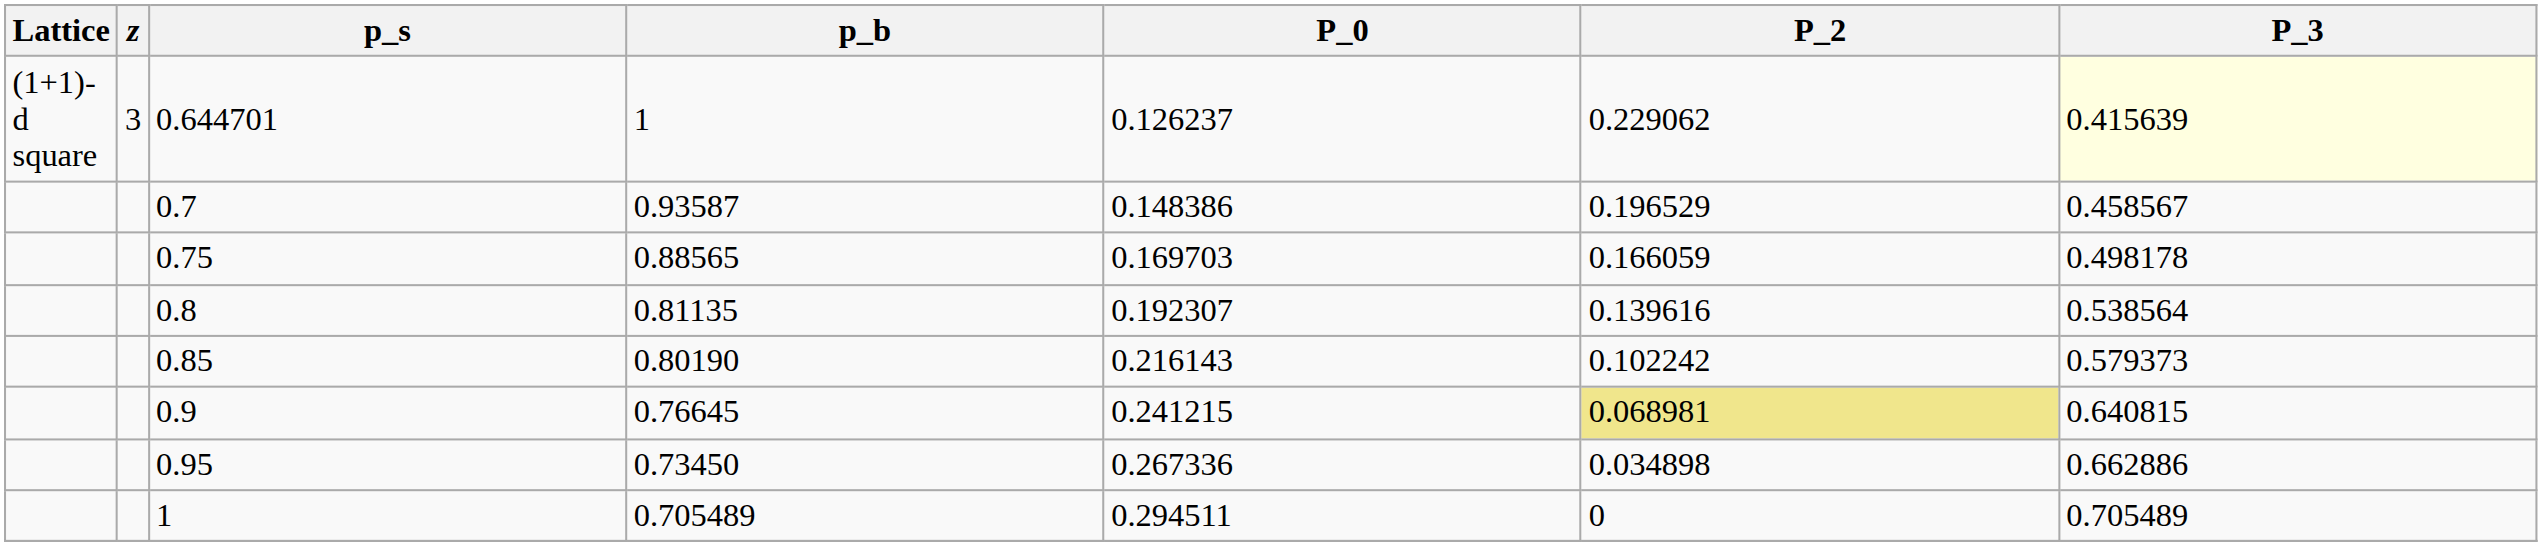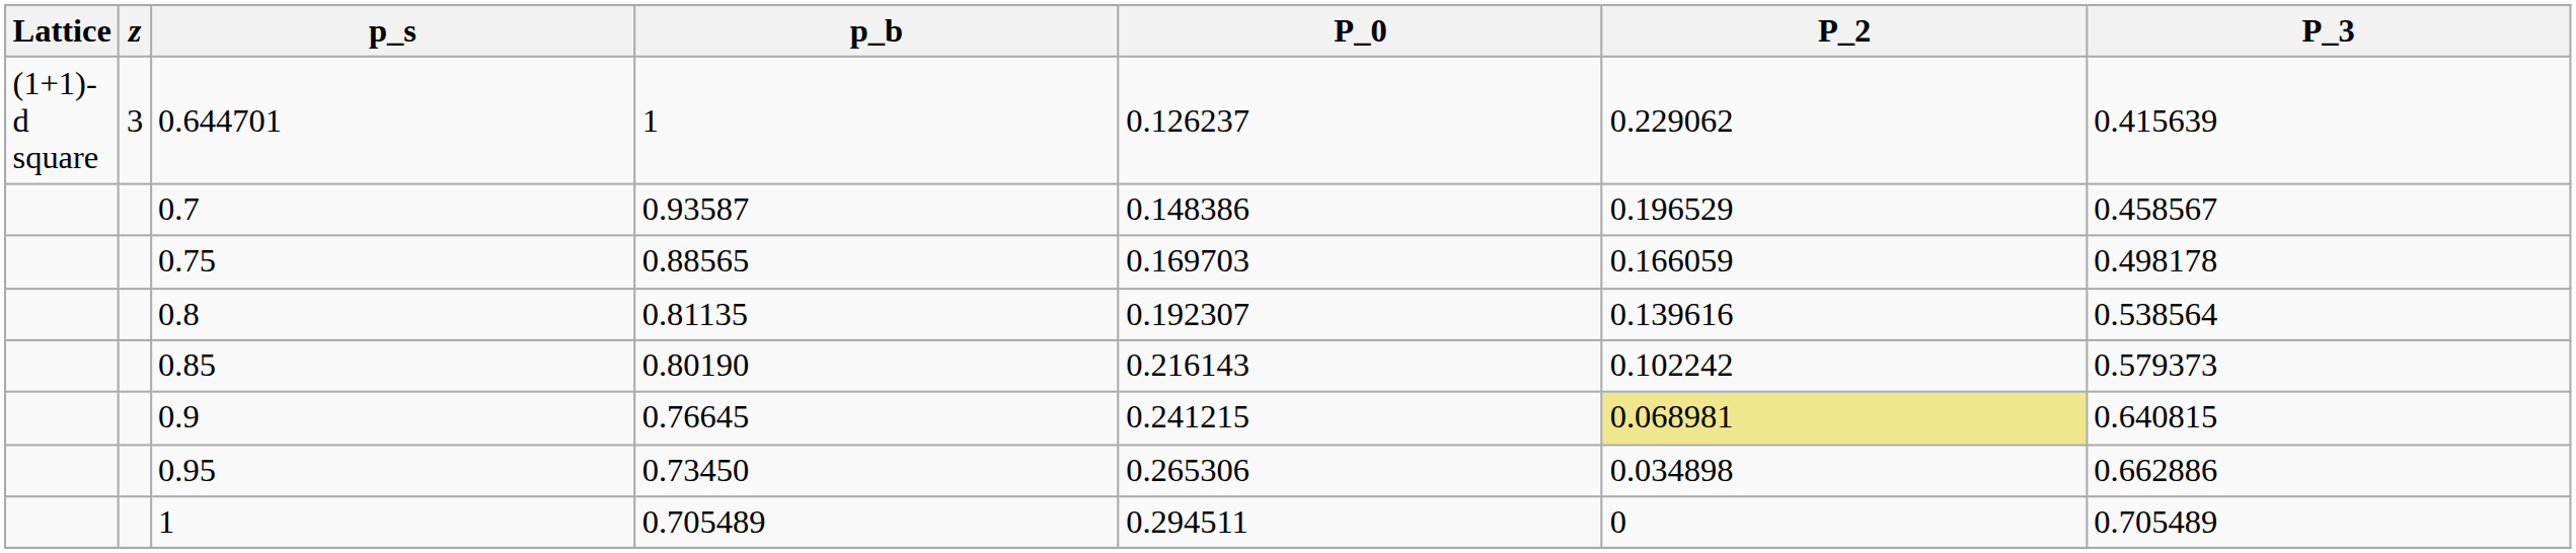 <table class="wikitable">
 <tr>
 <th>Lattice</th>
 <th><em>z</em></th>
 <th width=20%>p_s</th>
 <th width=20%>p_b</th>
 <th width=20%>P_0</th>
 <th width=20%>P_2</th>
 <th width=20%>P_3</th>
 </tr>
 <tr>
 <td>(1+1)-d square </td>
 <td>3</td>
 <td>0.644701</td>
 <td>1</td>
 <td>0.126237</td>
 <td>0.229062</td>
-<td style="background: lightyellow;">0.415639</td>
+<td>0.415639</td>
 </tr>
 <tr>
 <td></td>
 <td></td>
 <td>0.7</td>
 <td>0.93587</td>
 <td>0.148386</td>
 <td>0.196529</td>
 <td>0.458567</td>
 </tr>
 <tr>
 <td></td>
 <td></td>
 <td>0.75</td>
 <td>0.88565</td>
 <td>0.169703</td>
 <td>0.166059</td>
 <td>0.498178</td>
 </tr>
 <tr>
 <td></td>
 <td></td>
 <td>0.8</td>
 <td>0.81135</td>
 <td>0.192307</td>
 <td>0.139616</td>
 <td>0.538564</td>
 </tr>
 <tr>
 <td></td>
 <td></td>
 <td>0.85</td>
 <td>0.80190</td>
 <td>0.216143</td>
 <td>0.102242</td>
 <td>0.579373</td>
 </tr>
 <tr>
 <td></td>
 <td></td>
 <td>0.9</td>
 <td>0.76645</td>
 <td>0.241215</td>
 <td style="background: khaki;">0.068981</td>
 <td>0.640815</td>
 </tr>
 <tr>
 <td></td>
 <td></td>
 <td>0.95</td>
 <td>0.73450</td>
-<td>0.267336</td>
+<td>0.265306</td>
 <td>0.034898</td>
 <td>0.662886</td>
 </tr>
 <tr>
 <td></td>
 <td></td>
 <td>1</td>
 <td>0.705489</td>
 <td>0.294511</td>
 <td>0</td>
 <td>0.705489</td>
 </tr>
 <tr>
 </tr>
 </table>
